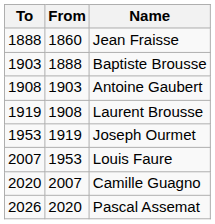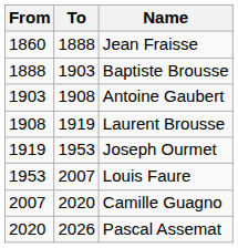 <table class="wikitable">
 <tr>
+<th>From</th>
 <th>To</th>
-<th>From</th>
 <th>Name</th>
 </tr>
 <tr>
+<td>1860</td>
 <td>1888</td>
-<td>1860</td>
 <td>Jean Fraisse</td>
 </tr>
 <tr>
+<td>1888</td>
 <td>1903</td>
-<td>1888</td>
 <td>Baptiste Brousse</td>
 </tr>
 <tr>
+<td>1903</td>
 <td>1908</td>
-<td>1903</td>
 <td>Antoine Gaubert</td>
 </tr>
 <tr>
+<td>1908</td>
 <td>1919</td>
-<td>1908</td>
 <td>Laurent Brousse</td>
 </tr>
 <tr>
+<td>1919</td>
 <td>1953</td>
-<td>1919</td>
 <td>Joseph Ourmet</td>
 </tr>
 <tr>
+<td>1953</td>
 <td>2007</td>
-<td>1953</td>
 <td>Louis Faure</td>
 </tr>
 <tr>
+<td>2007</td>
 <td>2020</td>
-<td>2007</td>
 <td>Camille Guagno</td>
 </tr>
 <tr>
+<td>2020</td>
 <td>2026</td>
-<td>2020</td>
 <td>Pascal Assemat</td>
 </tr>
 </table>
